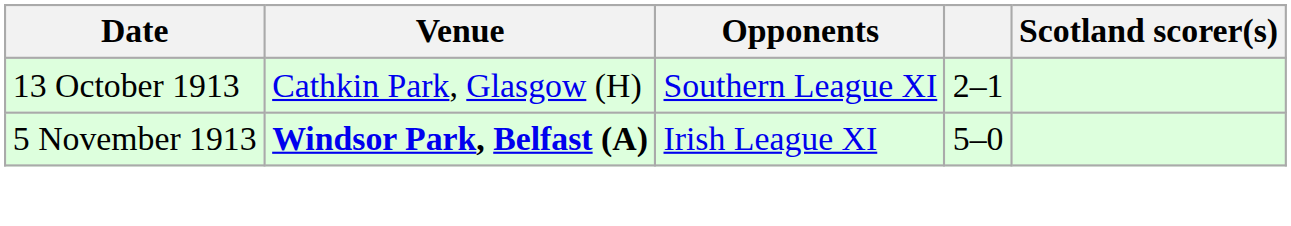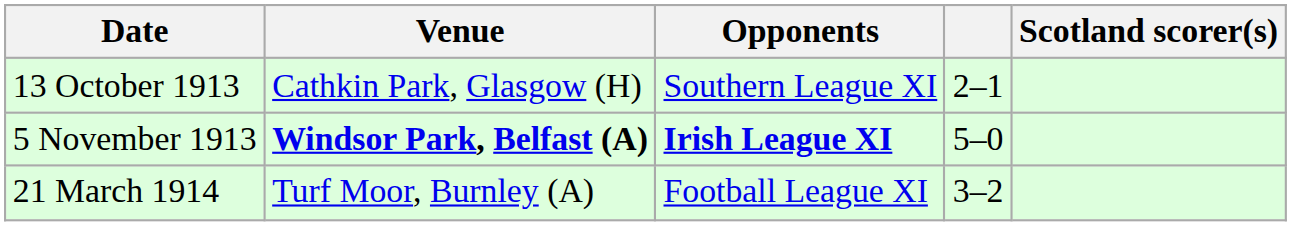 <table class="wikitable">
 <tr>
 <th>Date</th>
 <th>Venue</th>
 <th>Opponents</th>
 <th></th>
 <th>Scotland scorer(s)</th>
 </tr>
 <tr bgcolor=#ddffdd>
 <td>13 October 1913</td>
 <td><a href='#'>Cathkin Park</a>, <a href='#'>Glasgow</a> (H)</td>
 <td> <a href='#'>Southern League XI</a></td>
 <td align=center>2–1</td>
 <td></td>
 </tr>
 <tr bgcolor=#ddffdd>
 <td>5 November 1913</td>
 <td><strong><a href='#'>Windsor Park</a>, <a href='#'>Belfast</a> (A)</strong></td>
-<td> <a href='#'>Irish League XI</a></td>
+<td><strong> <a href='#'>Irish League XI</a></strong></td>
 <td align=center>5–0</td>
 <td></td>
 </tr>
+<tr bgcolor=#ddffdd>
+<td>21 March 1914</td>
+<td><a href='#'>Turf Moor</a>, <a href='#'>Burnley</a> (A)</td>
+<td> <a href='#'>Football League XI</a></td>
+<td align=center>3–2</td>
+<td></td>
+</tr>
 </table>
